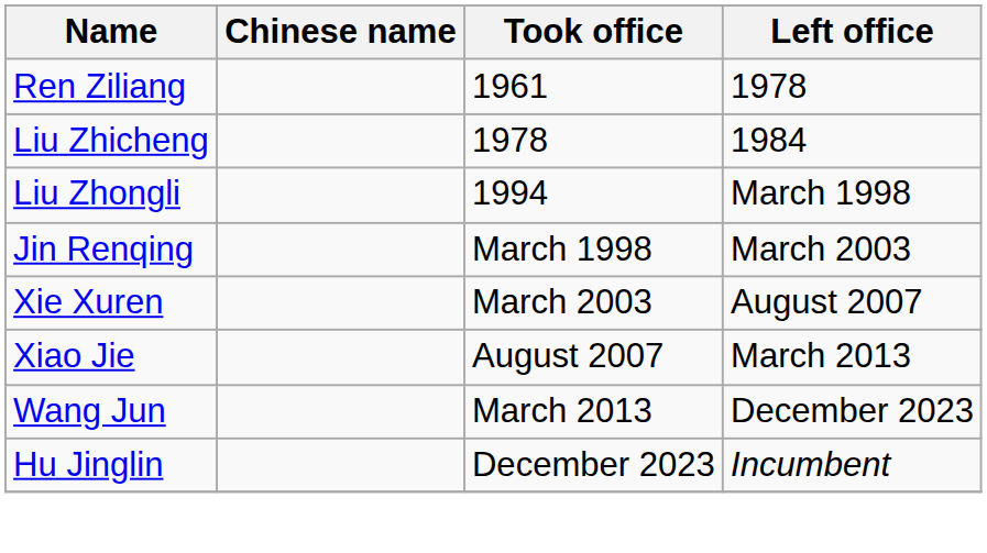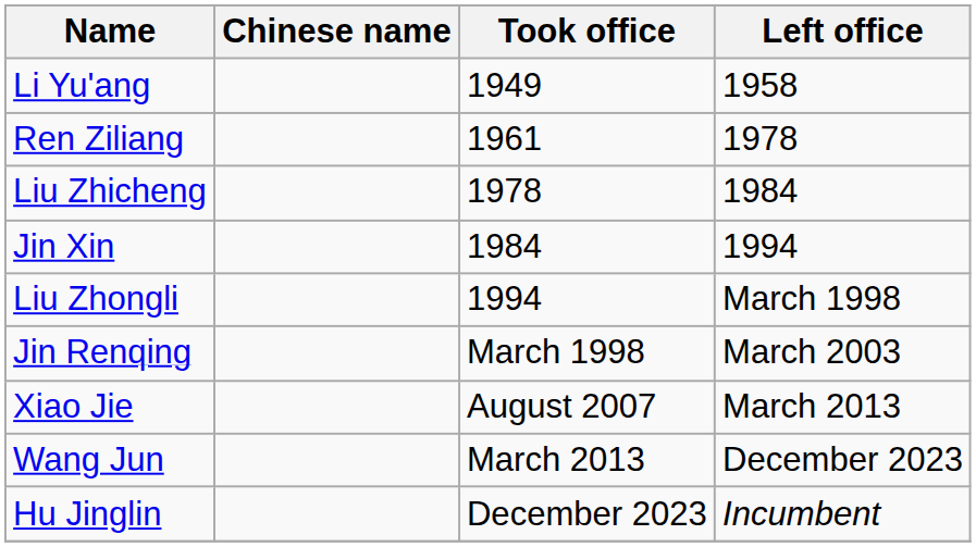 <table class="wikitable">
 <tr>
 <th>Name</th>
 <th>Chinese name</th>
 <th>Took office</th>
 <th>Left office</th>
+</tr>
+<tr>
+<td><a href='#'>Li Yu'ang</a></td>
+<td></td>
+<td>1949</td>
+<td>1958</td>
 </tr>
 <tr>
 <td><a href='#'>Ren Ziliang</a></td>
 <td></td>
 <td>1961</td>
 <td>1978</td>
 </tr>
 <tr>
 <td><a href='#'>Liu Zhicheng</a></td>
 <td></td>
 <td>1978</td>
 <td>1984</td>
 </tr>
 <tr>
+<td><a href='#'>Jin Xin</a></td>
+<td></td>
+<td>1984</td>
+<td>1994</td>
+</tr>
+<tr>
 <td><a href='#'>Liu Zhongli</a></td>
 <td></td>
 <td>1994</td>
 <td>March 1998</td>
 </tr>
 <tr>
 <td><a href='#'>Jin Renqing</a></td>
 <td></td>
 <td>March 1998</td>
 <td>March 2003</td>
-</tr>
-<tr>
-<td><a href='#'>Xie Xuren</a></td>
-<td></td>
-<td>March 2003</td>
-<td>August 2007</td>
 </tr>
 <tr>
 <td><a href='#'>Xiao Jie</a></td>
 <td></td>
 <td>August 2007</td>
 <td>March 2013</td>
 </tr>
 <tr>
 <td><a href='#'>Wang Jun</a></td>
 <td></td>
 <td>March 2013</td>
 <td>December 2023</td>
 </tr>
 <tr>
 <td><a href='#'>Hu Jinglin</a></td>
 <td></td>
 <td>December 2023</td>
 <td><em>Incumbent</em></td>
 </tr>
 <tr>
 </tr>
 </table>
